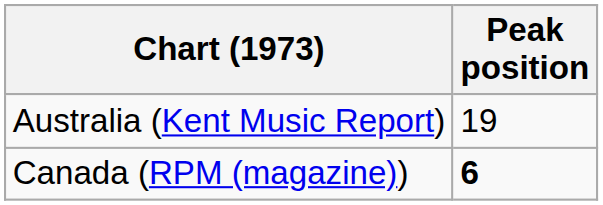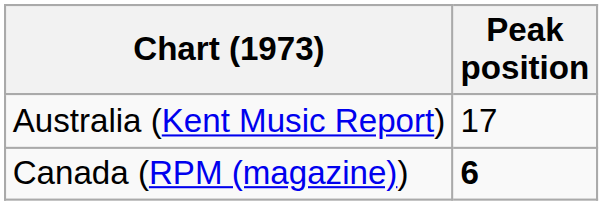 <table class="wikitable sortable plainrowheaders">
 <tr>
 <th scope="col">Chart (1973)</th>
 <th scope="col">Peak<br>position</th>
 </tr>
 <tr>
 <td>Australia (<a href='#'>Kent Music Report</a>)</td>
-<td>19</td>
+<td>17</td>
 </tr>
 <tr>
 <td>Canada (<a href='#'>RPM (magazine)</a>)</td>
 <td><strong>6</strong></td>
 </tr>
 </table>
